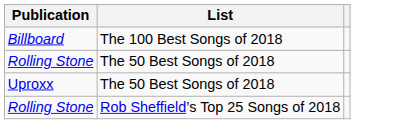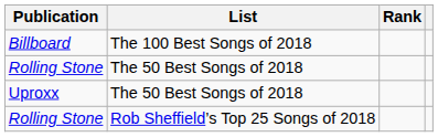 <table class="sortable wikitable">
 <tr>
 <th>Publication</th>
 <th>List</th>
+<th>Rank</th>
 <th class="unsortable"></th>
 </tr>
 <tr>
 <td><em><a href='#'>Billboard</a></em></td>
 <td>The 100 Best Songs of 2018</td>
 <td></td>
+<td></td>
 </tr>
 <tr>
 <td><em><a href='#'>Rolling Stone</a></em></td>
 <td>The 50 Best Songs of 2018</td>
+<td></td>
 <td></td>
 </tr>
 <tr>
 <td><a href='#'>Uproxx</a></td>
 <td>The 50 Best Songs of 2018</td>
 <td></td>
+<td></td>
 </tr>
 <tr>
 <td><em><a href='#'>Rolling Stone</a></em></td>
 <td><a href='#'>Rob Sheffield</a>’s Top 25 Songs of 2018</td>
 <td></td>
+<td></td>
 </tr>
 </table>
